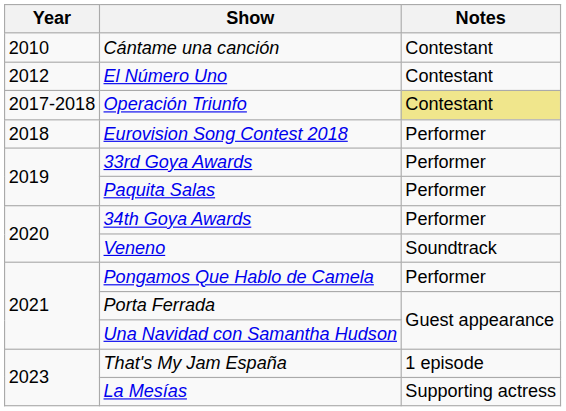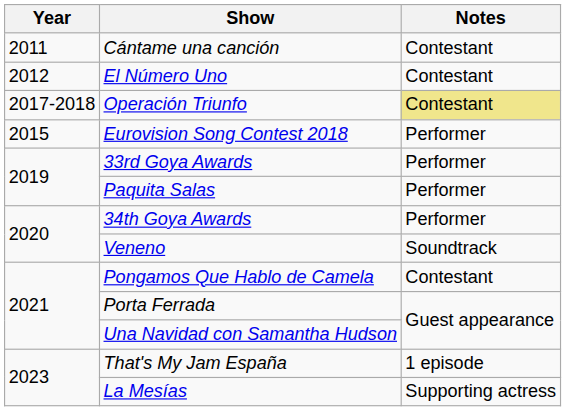 <table class="wikitable">
 <tr>
 <th>Year</th>
 <th>Show</th>
 <th>Notes</th>
 </tr>
 <tr>
-<td>2010</td>
+<td>2011</td>
 <td><em>Cántame una canción</em></td>
 <td>Contestant</td>
 </tr>
 <tr>
 <td>2012</td>
 <td><em><a href='#'>El Número Uno</a></em></td>
 <td>Contestant</td>
 </tr>
 <tr>
 <td>2017-2018</td>
 <td><a href='#'><em>Operación Triunfo</em></a></td>
 <td style="background: khaki;">Contestant</td>
 </tr>
 <tr>
-<td>2018</td>
+<td>2015</td>
 <td><em><a href='#'>Eurovision Song Contest 2018</a></em></td>
 <td>Performer</td>
 </tr>
 <tr>
 <td rowspan="2">2019</td>
 <td><em><a href='#'>33rd Goya Awards</a></em></td>
 <td>Performer</td>
 </tr>
 <tr>
 <td><em><a href='#'>Paquita Salas</a></em></td>
 <td>Performer</td>
 </tr>
 <tr>
 <td rowspan="2">2020</td>
 <td><em><a href='#'>34th Goya Awards</a></em></td>
 <td>Performer</td>
 </tr>
 <tr>
 <td><em><a href='#'>Veneno</a></em></td>
 <td>Soundtrack</td>
 </tr>
 <tr>
 <td rowspan="3">2021</td>
 <td><em><a href='#'>Pongamos Que Hablo de Camela</a></em></td>
-<td>Performer</td>
+<td>Contestant</td>
 </tr>
 <tr>
 <td><em>Porta Ferrada</em></td>
 <td rowspan="2">Guest appearance</td>
 </tr>
 <tr>
 <td><em><a href='#'>Una Navidad con Samantha Hudson</a></em></td>
 </tr>
 <tr>
 <td rowspan="2">2023</td>
 <td><em>That's My Jam España</em></td>
 <td>1 episode</td>
 </tr>
 <tr>
 <td><em><a href='#'>La Mesías</a></em></td>
 <td>Supporting actress</td>
 </tr>
 </table>
